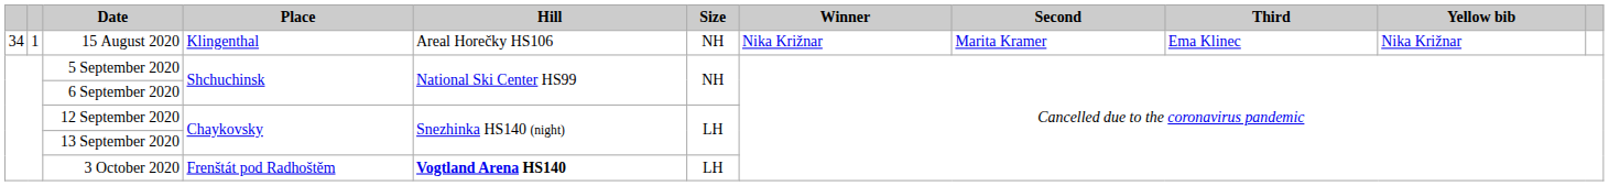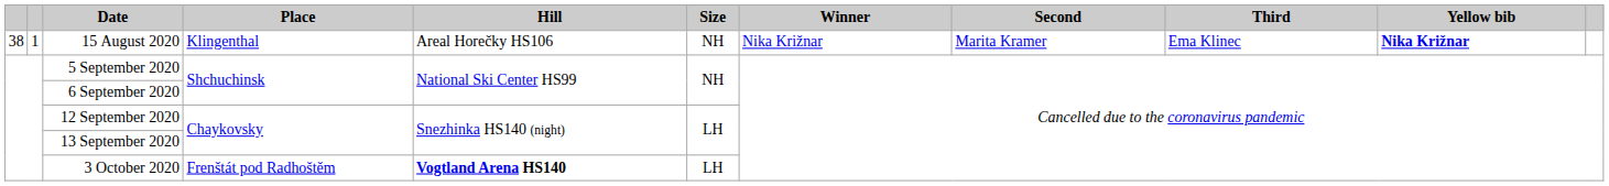 <table class="wikitable plainrowheaders" style="background:#fff; font-size:86%; line-height:16px; border:grey solid 1px; border-collapse:collapse;">
 <tr style="background:#ccc; text-align:center;">
 <th scope="col" style="background:#ccc; width=20 px;"></th>
 <th scope="col" style="background:#ccc; width=30 px;"></th>
 <th scope="col" style="background:#ccc; width:120px;">Date</th>
 <th scope="col" style="background:#ccc; width:200px;">Place</th>
 <th scope="col" style="background:#ccc; width:240px;">Hill</th>
 <th scope="col" style="background:#ccc; width:40px;">Size</th>
 <th scope="col" style="background:#ccc; width:185px;">Winner</th>
 <th scope="col" style="background:#ccc; width:185px;">Second</th>
 <th scope="col" style="background:#ccc; width:185px;">Third</th>
 <th scope="col" style="background:#ccc; width:180px;">Yellow bib</th>
 <th scope="col" style="background:#ccc; width:10px;"></th>
 </tr>
 <tr>
-<td align=center>34</td>
+<td align=center>38</td>
 <td align=center>1</td>
 <td align=right>15 August 2020</td>
 <td> <a href='#'>Klingenthal</a></td>
 <td>Areal Horečky HS106</td>
 <td align=center>NH</td>
 <td> <a href='#'>Nika Križnar</a></td>
 <td> <a href='#'>Marita Kramer</a></td>
 <td> <a href='#'>Ema Klinec</a></td>
-<td> <a href='#'>Nika Križnar</a></td>
+<td><strong> <a href='#'>Nika Križnar</a></strong></td>
 <td align=center></td>
 </tr>
 <tr>
 <td colspan=2 rowspan=5 align=center></td>
 <td align=right>5 September 2020</td>
 <td rowspan=2> <a href='#'>Shchuchinsk</a></td>
 <td rowspan=2><a href='#'>National Ski Center</a> HS99</td>
 <td rowspan=2 align=center>NH</td>
 <td align=center rowspan=5 colspan=5><em>Cancelled due to the <a href='#'>coronavirus pandemic</a></em></td>
 </tr>
 <tr>
 <td align=right>6 September 2020</td>
 </tr>
 <tr>
 <td align=right>12 September 2020</td>
 <td rowspan=2> <a href='#'>Chaykovsky</a></td>
 <td rowspan=2><a href='#'>Snezhinka</a> HS140 <small>(night)</small></td>
 <td rowspan=2 align=center>LH</td>
 </tr>
 <tr>
 <td align=right>13 September 2020</td>
 </tr>
 <tr>
 <td align=right>3 October 2020</td>
 <td> <a href='#'>Frenštát pod Radhoštěm</a></td>
 <td><strong><a href='#'>Vogtland Arena</a> HS140</strong></td>
 <td align=center>LH</td>
 </tr>
 </table>
